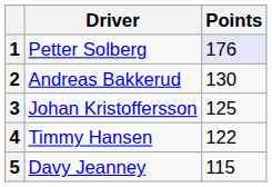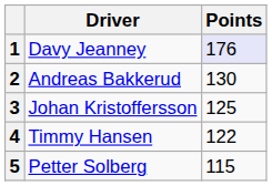 <table class="wikitable" style="font-size: 95%;">
 <tr>
 <th></th>
 <th>Driver</th>
 <th>Points</th>
 </tr>
 <tr>
 <th>1</th>
-<td> <a href='#'>Petter Solberg</a></td>
+<td> <a href='#'>Davy Jeanney</a></td>
 <td style="background: lavender;">176</td>
 </tr>
 <tr>
 <th>2</th>
 <td> <a href='#'>Andreas Bakkerud</a></td>
 <td>130</td>
 </tr>
 <tr>
 <th>3</th>
 <td> <a href='#'>Johan Kristoffersson</a></td>
 <td>125</td>
 </tr>
 <tr>
 <th>4</th>
 <td> <a href='#'>Timmy Hansen</a></td>
 <td>122</td>
 </tr>
 <tr>
 <th>5</th>
-<td> <a href='#'>Davy Jeanney</a></td>
+<td> <a href='#'>Petter Solberg</a></td>
 <td>115</td>
 </tr>
 </table>
